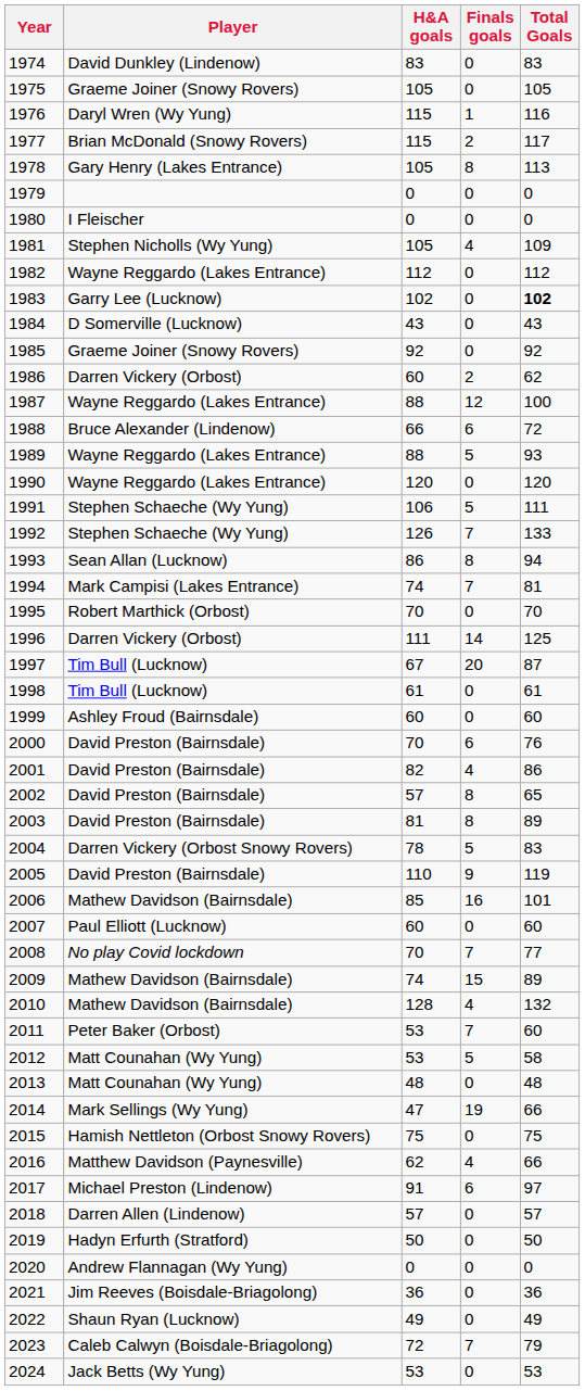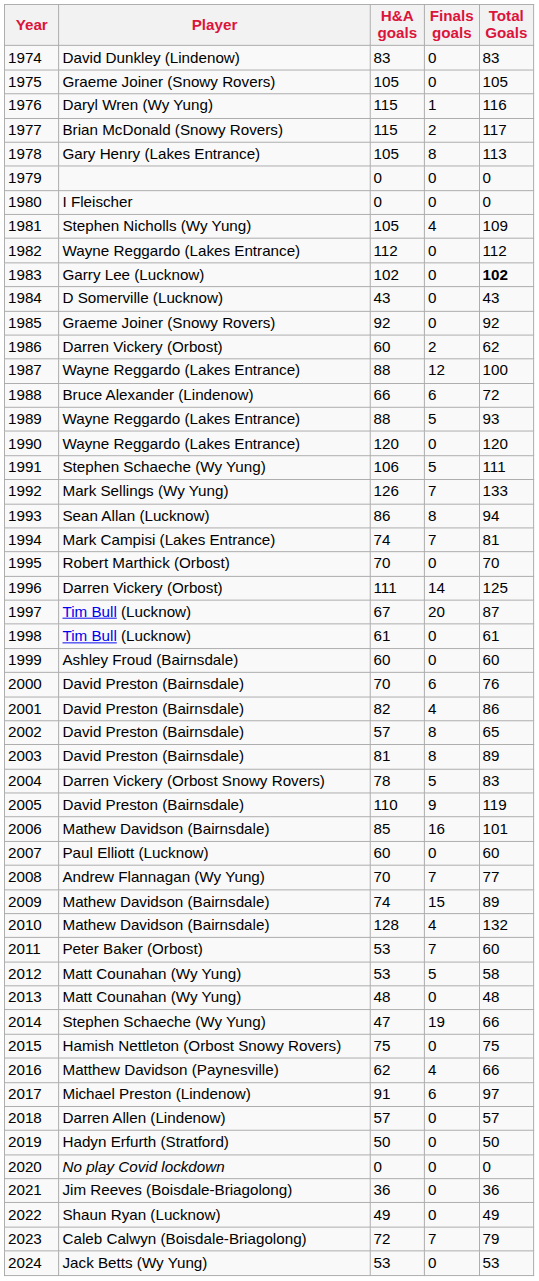 <table class="wikitable">
 <tr>
 <th style="color:crimson" width="50">Year</th>
 <th style="color:crimson" width="320">Player</th>
 <th style="color:crimson" width="50">H&A goals</th>
 <th style="color:crimson" width="50">Finals goals</th>
 <th style="color:crimson" width="50">Total Goals</th>
 </tr>
 <tr>
 <td>1974</td>
 <td>David Dunkley (Lindenow)</td>
 <td>83</td>
 <td>0</td>
 <td>83</td>
 </tr>
 <tr>
 <td>1975</td>
 <td>Graeme Joiner (Snowy Rovers)</td>
 <td>105</td>
 <td>0</td>
 <td>105</td>
 </tr>
 <tr>
 <td>1976</td>
 <td>Daryl Wren (Wy Yung)</td>
 <td>115</td>
 <td>1</td>
 <td>116</td>
 </tr>
 <tr>
 <td>1977</td>
 <td>Brian McDonald (Snowy Rovers)</td>
 <td>115</td>
 <td>2</td>
 <td>117</td>
 </tr>
 <tr>
 <td>1978</td>
 <td>Gary Henry (Lakes Entrance)</td>
 <td>105</td>
 <td>8</td>
 <td>113</td>
 </tr>
 <tr>
 <td>1979</td>
 <td></td>
 <td>0</td>
 <td>0</td>
 <td>0</td>
 </tr>
 <tr>
 <td>1980</td>
 <td>I Fleischer</td>
 <td>0</td>
 <td>0</td>
 <td>0</td>
 </tr>
 <tr>
 <td>1981</td>
 <td>Stephen Nicholls (Wy Yung)</td>
 <td>105</td>
 <td>4</td>
 <td>109</td>
 </tr>
 <tr>
 <td>1982</td>
 <td>Wayne Reggardo (Lakes Entrance)</td>
 <td>112</td>
 <td>0</td>
 <td>112</td>
 </tr>
 <tr>
 <td>1983</td>
 <td>Garry Lee (Lucknow)</td>
 <td>102</td>
 <td>0</td>
 <td><strong>102</strong></td>
 </tr>
 <tr>
 <td>1984</td>
 <td>D Somerville (Lucknow)</td>
 <td>43</td>
 <td>0</td>
 <td>43</td>
 </tr>
 <tr>
 <td>1985</td>
 <td>Graeme Joiner (Snowy Rovers)</td>
 <td>92</td>
 <td>0</td>
 <td>92</td>
 </tr>
 <tr>
 <td>1986</td>
 <td>Darren Vickery (Orbost)</td>
 <td>60</td>
 <td>2</td>
 <td>62</td>
 </tr>
 <tr>
 <td>1987</td>
 <td>Wayne Reggardo (Lakes Entrance)</td>
 <td>88</td>
 <td>12</td>
 <td>100</td>
 </tr>
 <tr>
 <td>1988</td>
 <td>Bruce Alexander (Lindenow)</td>
 <td>66</td>
 <td>6</td>
 <td>72</td>
 </tr>
 <tr>
 <td>1989</td>
 <td>Wayne Reggardo (Lakes Entrance)</td>
 <td>88</td>
 <td>5</td>
 <td>93</td>
 </tr>
 <tr>
 <td>1990</td>
 <td>Wayne Reggardo (Lakes Entrance)</td>
 <td>120</td>
 <td>0</td>
 <td>120</td>
 </tr>
 <tr>
 <td>1991</td>
 <td>Stephen Schaeche (Wy Yung)</td>
 <td>106</td>
 <td>5</td>
 <td>111</td>
 </tr>
 <tr>
 <td>1992</td>
-<td>Stephen Schaeche (Wy Yung)</td>
+<td>Mark Sellings (Wy Yung)</td>
 <td>126</td>
 <td>7</td>
 <td>133</td>
 </tr>
 <tr>
 <td>1993</td>
 <td>Sean Allan (Lucknow)</td>
 <td>86</td>
 <td>8</td>
 <td>94</td>
 </tr>
 <tr>
 <td>1994</td>
 <td>Mark Campisi (Lakes Entrance)</td>
 <td>74</td>
 <td>7</td>
 <td>81</td>
 </tr>
 <tr>
 <td>1995</td>
 <td>Robert Marthick (Orbost)</td>
 <td>70</td>
 <td>0</td>
 <td>70</td>
 </tr>
 <tr>
 <td>1996</td>
 <td>Darren Vickery (Orbost)</td>
 <td>111</td>
 <td>14</td>
 <td>125</td>
 </tr>
 <tr>
 <td>1997</td>
 <td><a href='#'>Tim Bull</a> (Lucknow)</td>
 <td>67</td>
 <td>20</td>
 <td>87</td>
 </tr>
 <tr>
 <td>1998</td>
 <td><a href='#'>Tim Bull</a> (Lucknow)</td>
 <td>61</td>
 <td>0</td>
 <td>61</td>
 </tr>
 <tr>
 <td>1999</td>
 <td>Ashley Froud (Bairnsdale)</td>
 <td>60</td>
 <td>0</td>
 <td>60</td>
 </tr>
 <tr>
 <td>2000</td>
 <td>David Preston (Bairnsdale)</td>
 <td>70</td>
 <td>6</td>
 <td>76</td>
 </tr>
 <tr>
 <td>2001</td>
 <td>David Preston (Bairnsdale)</td>
 <td>82</td>
 <td>4</td>
 <td>86</td>
 </tr>
 <tr>
 <td>2002</td>
 <td>David Preston (Bairnsdale)</td>
 <td>57</td>
 <td>8</td>
 <td>65</td>
 </tr>
 <tr>
 <td>2003</td>
 <td>David Preston (Bairnsdale)</td>
 <td>81</td>
 <td>8</td>
 <td>89</td>
 </tr>
 <tr>
 <td>2004</td>
 <td>Darren Vickery (Orbost Snowy Rovers)</td>
 <td>78</td>
 <td>5</td>
 <td>83</td>
 </tr>
 <tr>
 <td>2005</td>
 <td>David Preston (Bairnsdale)</td>
 <td>110</td>
 <td>9</td>
 <td>119</td>
 </tr>
 <tr>
 <td>2006</td>
 <td>Mathew Davidson (Bairnsdale)</td>
 <td>85</td>
 <td>16</td>
 <td>101</td>
 </tr>
 <tr>
 <td>2007</td>
 <td>Paul Elliott (Lucknow)</td>
 <td>60</td>
 <td>0</td>
 <td>60</td>
 </tr>
 <tr>
 <td>2008</td>
-<td><em>No play Covid lockdown</em></td>
+<td>Andrew Flannagan (Wy Yung)</td>
 <td>70</td>
 <td>7</td>
 <td>77</td>
 </tr>
 <tr>
 <td>2009</td>
 <td>Mathew Davidson (Bairnsdale)</td>
 <td>74</td>
 <td>15</td>
 <td>89</td>
 </tr>
 <tr>
 <td>2010</td>
 <td>Mathew Davidson (Bairnsdale)</td>
 <td>128</td>
 <td>4</td>
 <td>132</td>
 </tr>
 <tr>
 <td>2011</td>
 <td>Peter Baker (Orbost)</td>
 <td>53</td>
 <td>7</td>
 <td>60</td>
 </tr>
 <tr>
 <td>2012</td>
 <td>Matt Counahan (Wy Yung)</td>
 <td>53</td>
 <td>5</td>
 <td>58</td>
 </tr>
 <tr>
 <td>2013</td>
 <td>Matt Counahan (Wy Yung)</td>
 <td>48</td>
 <td>0</td>
 <td>48</td>
 </tr>
 <tr>
 <td>2014</td>
-<td>Mark Sellings (Wy Yung)</td>
+<td>Stephen Schaeche (Wy Yung)</td>
 <td>47</td>
 <td>19</td>
 <td>66</td>
 </tr>
 <tr>
 <td>2015</td>
 <td>Hamish Nettleton (Orbost Snowy Rovers)</td>
 <td>75</td>
 <td>0</td>
 <td>75</td>
 </tr>
 <tr>
 <td>2016</td>
 <td>Matthew Davidson (Paynesville)</td>
 <td>62</td>
 <td>4</td>
 <td>66</td>
 </tr>
 <tr>
 <td>2017</td>
 <td>Michael Preston (Lindenow)</td>
 <td>91</td>
 <td>6</td>
 <td>97</td>
 </tr>
 <tr>
 <td>2018</td>
 <td>Darren Allen (Lindenow)</td>
 <td>57</td>
 <td>0</td>
 <td>57</td>
 </tr>
 <tr>
 <td>2019</td>
 <td>Hadyn Erfurth (Stratford)</td>
 <td>50</td>
 <td>0</td>
 <td>50</td>
 </tr>
 <tr>
 <td>2020</td>
-<td>Andrew Flannagan (Wy Yung)</td>
+<td><em>No play Covid lockdown</em></td>
 <td>0</td>
 <td>0</td>
 <td>0</td>
 </tr>
 <tr>
 <td>2021</td>
 <td>Jim Reeves (Boisdale-Briagolong)</td>
 <td>36</td>
 <td>0</td>
 <td>36</td>
 </tr>
 <tr>
 <td>2022</td>
 <td>Shaun Ryan (Lucknow)</td>
 <td>49</td>
 <td>0</td>
 <td>49</td>
 </tr>
 <tr>
 <td>2023</td>
 <td>Caleb Calwyn (Boisdale-Briagolong)</td>
 <td>72</td>
 <td>7</td>
 <td>79</td>
 </tr>
 <tr>
 <td>2024</td>
 <td>Jack Betts (Wy Yung)</td>
 <td>53</td>
 <td>0</td>
 <td>53</td>
 </tr>
 </table>
